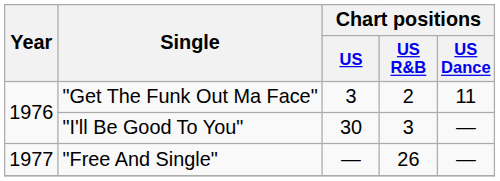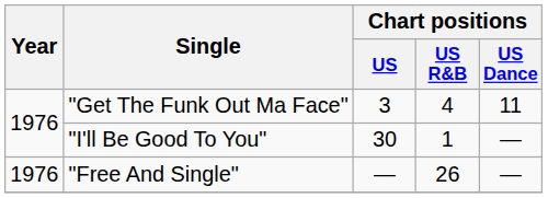 <table class="wikitable" style="text-align:center;">
 <tr>
 <th rowspan="2">Year</th>
 <th rowspan="2">Single</th>
 <th colspan="3">Chart positions</th>
 </tr>
 <tr style="font-size:smaller;">
 <th width="40"><a href='#'>US</a></th>
 <th width="40"><a href='#'>US<br>R&B</a></th>
 <th width="40"><a href='#'>US<br>Dance</a></th>
 </tr>
 <tr>
 <td rowspan="2">1976</td>
 <td align="left">"Get The Funk Out Ma Face"</td>
 <td>3</td>
-<td>2</td>
+<td>4</td>
 <td>11</td>
 </tr>
 <tr>
 <td align="left">"I'll Be Good To You"</td>
 <td>30</td>
-<td>3</td>
+<td>1</td>
 <td>—</td>
 </tr>
 <tr>
-<td rowspan="1">1977</td>
+<td rowspan="1">1976</td>
 <td align="left">"Free And Single"</td>
 <td>—</td>
 <td>26</td>
 <td>—</td>
 </tr>
 <tr>
 </tr>
 </table>
